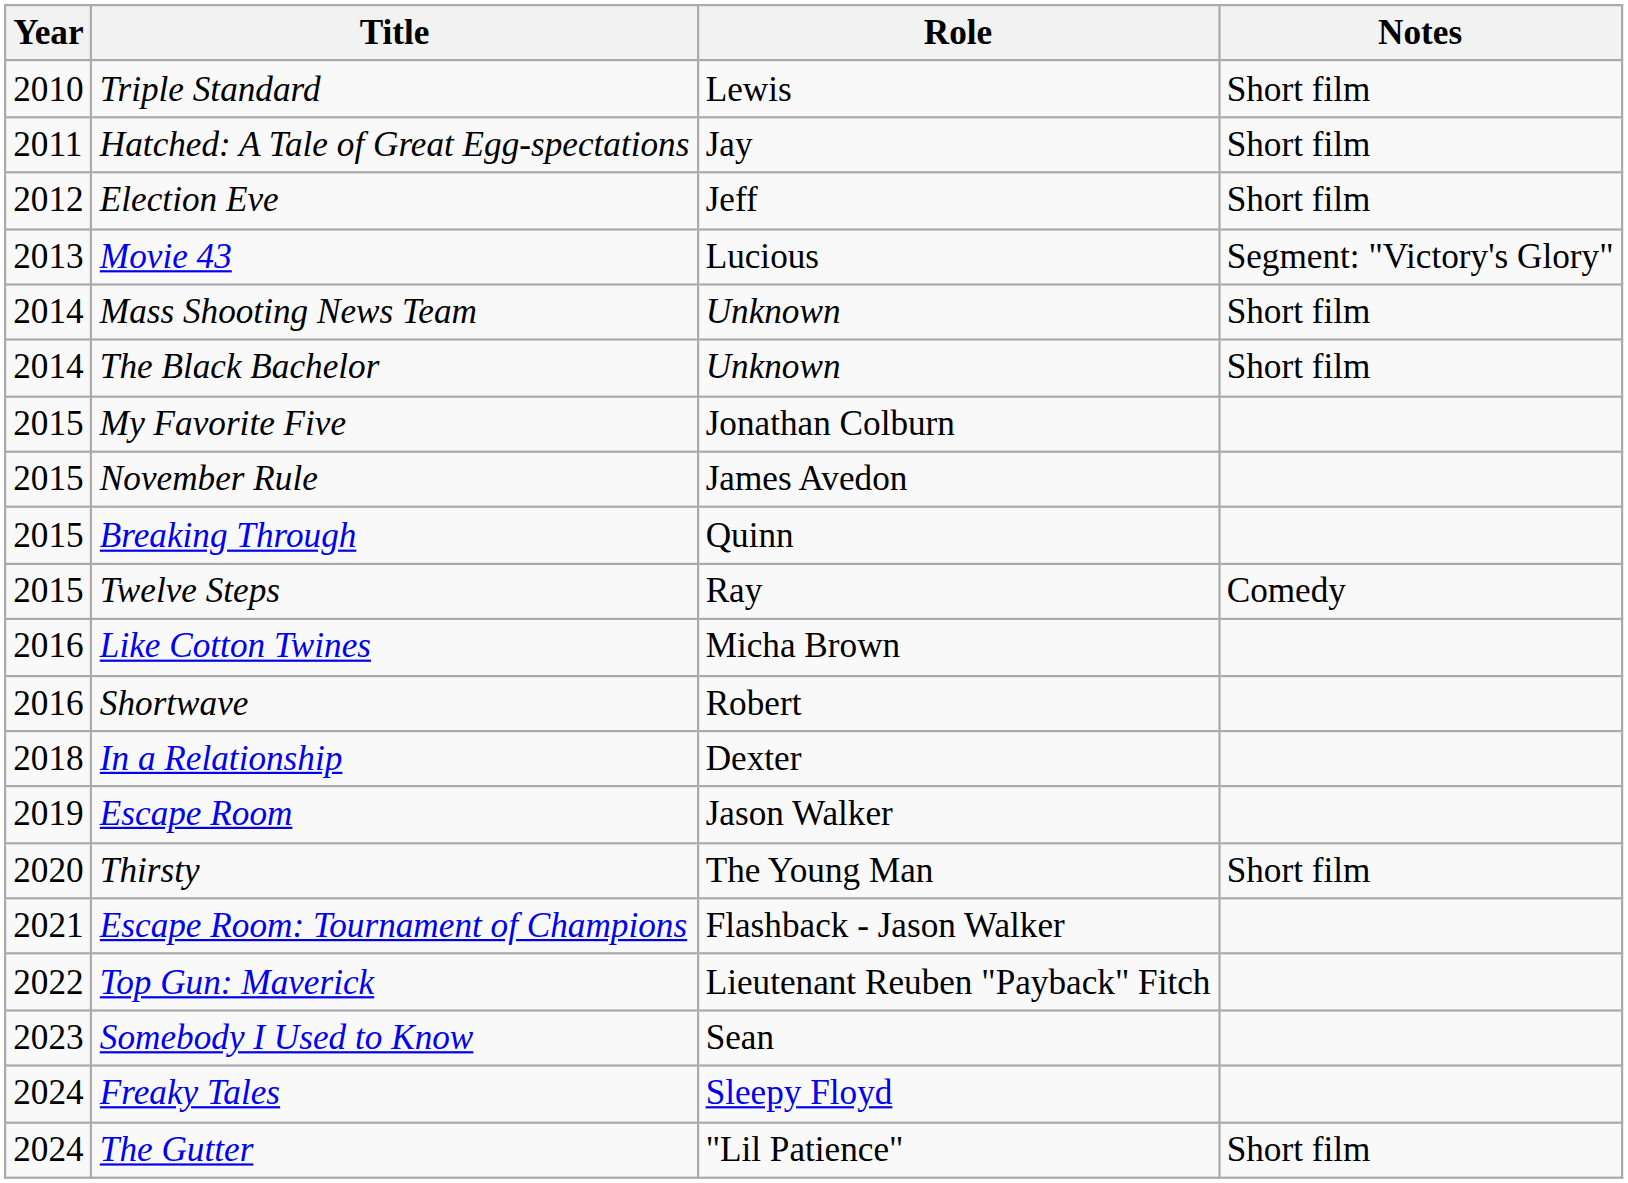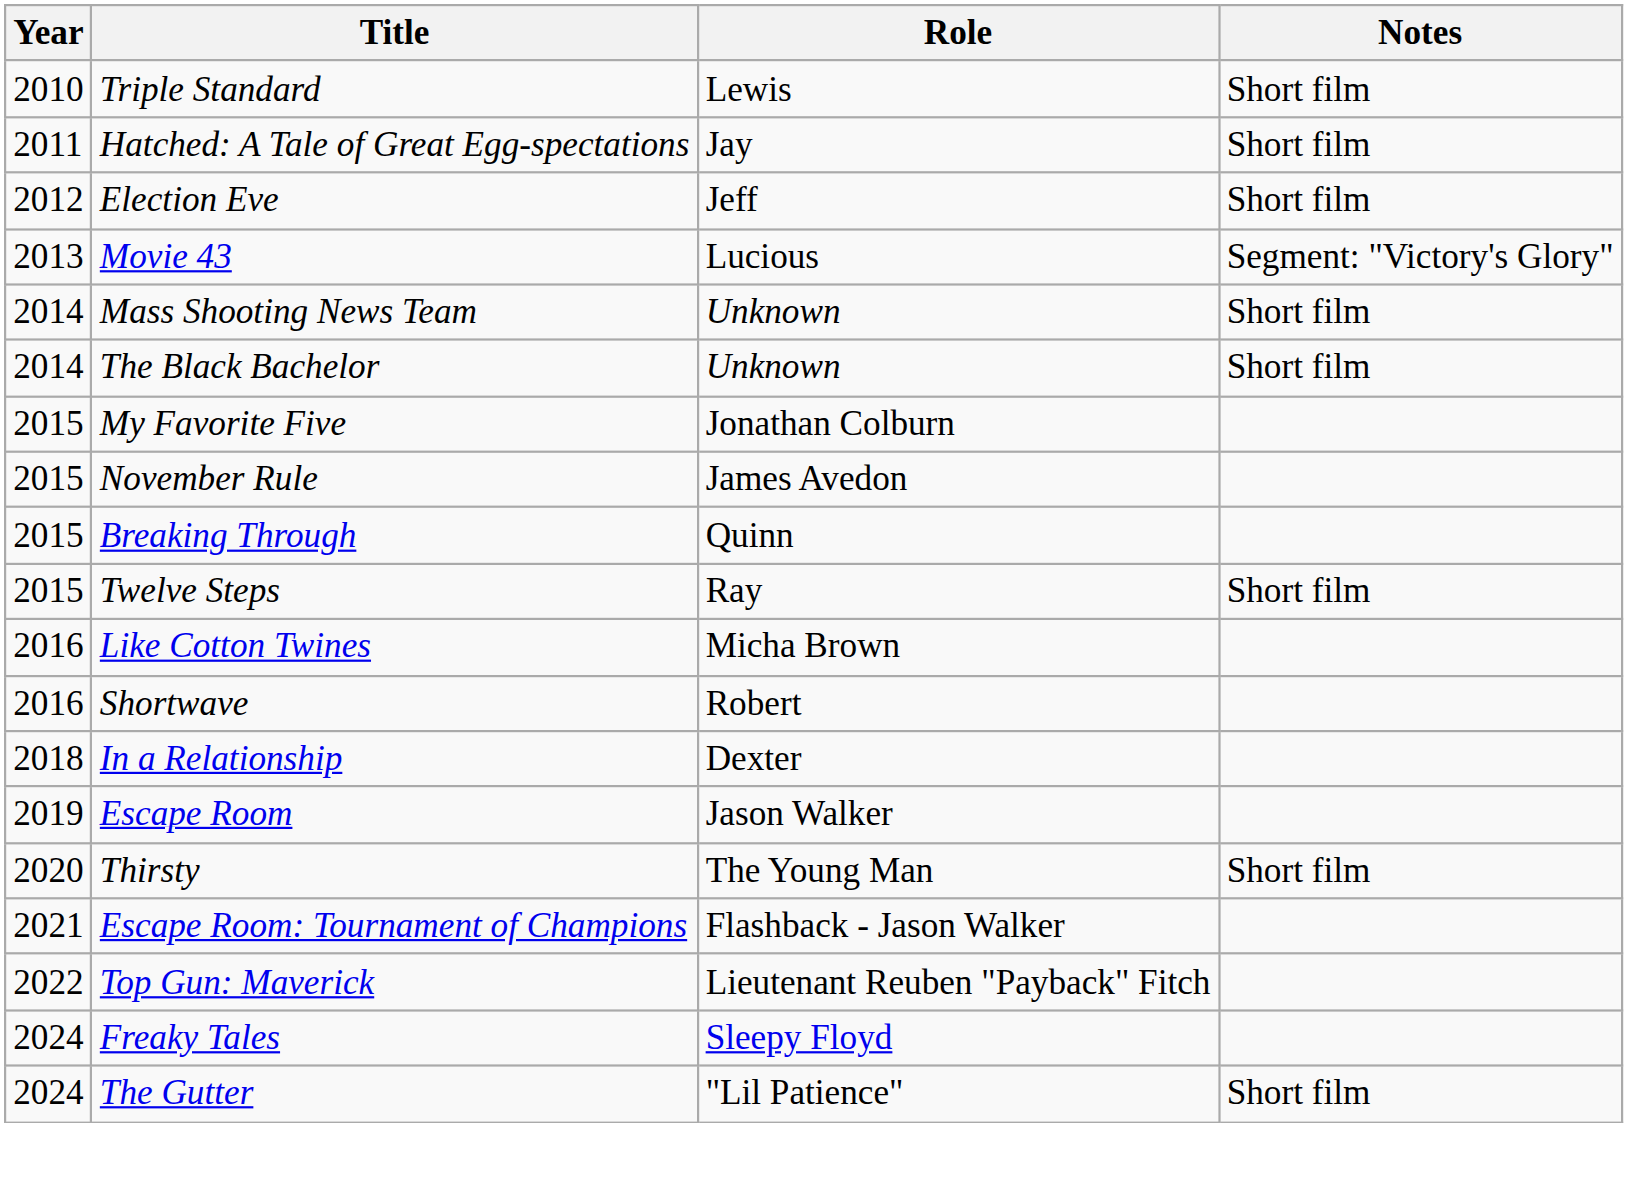 <table class="wikitable">
 <tr>
 <th>Year</th>
 <th>Title</th>
 <th>Role</th>
 <th>Notes</th>
 </tr>
 <tr>
 <td>2010</td>
 <td><em>Triple Standard</em></td>
 <td>Lewis</td>
 <td>Short film</td>
 </tr>
 <tr>
 <td>2011</td>
 <td><em>Hatched: A Tale of Great Egg-spectations</em></td>
 <td>Jay</td>
 <td>Short film</td>
 </tr>
 <tr>
 <td>2012</td>
 <td><em>Election Eve</em></td>
 <td>Jeff</td>
 <td>Short film</td>
 </tr>
 <tr>
 <td>2013</td>
 <td><em><a href='#'>Movie 43</a></em></td>
 <td>Lucious</td>
 <td>Segment: "Victory's Glory"</td>
 </tr>
 <tr>
 <td>2014</td>
 <td><em>Mass Shooting News Team</em></td>
 <td><em>Unknown</em></td>
 <td>Short film</td>
 </tr>
 <tr>
 <td>2014</td>
 <td><em>The Black Bachelor</em></td>
 <td><em>Unknown</em></td>
 <td>Short film</td>
 </tr>
 <tr>
 <td>2015</td>
 <td><em>My Favorite Five</em></td>
 <td>Jonathan Colburn</td>
 <td></td>
 </tr>
 <tr>
 <td>2015</td>
 <td><em>November Rule</em></td>
 <td>James Avedon</td>
 <td></td>
 </tr>
 <tr>
 <td>2015</td>
 <td><em><a href='#'>Breaking Through</a></em></td>
 <td>Quinn</td>
 <td></td>
 </tr>
 <tr>
 <td>2015</td>
 <td><em>Twelve Steps</em></td>
 <td>Ray</td>
-<td>Comedy</td>
+<td>Short film</td>
 </tr>
 <tr>
 <td>2016</td>
 <td><em><a href='#'>Like Cotton Twines</a></em></td>
 <td>Micha Brown</td>
 <td></td>
 </tr>
 <tr>
 <td>2016</td>
 <td><em>Shortwave</em></td>
 <td>Robert</td>
 <td></td>
 </tr>
 <tr>
 <td>2018</td>
 <td><em><a href='#'>In a Relationship</a></em></td>
 <td>Dexter</td>
 <td></td>
 </tr>
 <tr>
 <td>2019</td>
 <td><em><a href='#'>Escape Room</a></em></td>
 <td>Jason Walker</td>
 <td></td>
 </tr>
 <tr>
 <td>2020</td>
 <td><em>Thirsty</em></td>
 <td>The Young Man</td>
 <td>Short film</td>
 </tr>
 <tr>
 <td>2021</td>
 <td><em><a href='#'>Escape Room: Tournament of Champions</a></em></td>
 <td>Flashback - Jason Walker</td>
 <td></td>
 </tr>
 <tr>
 <td>2022</td>
 <td><em><a href='#'>Top Gun: Maverick</a></em></td>
 <td>Lieutenant Reuben "Payback" Fitch</td>
 <td></td>
 </tr>
 <tr>
-<td>2023</td>
-<td><em><a href='#'>Somebody I Used to Know</a></em></td>
-<td>Sean</td>
-<td></td>
-</tr>
-<tr>
 <td>2024</td>
 <td><em><a href='#'>Freaky Tales</a></em></td>
 <td><a href='#'>Sleepy Floyd</a></td>
 <td></td>
 </tr>
 <tr>
 <td>2024</td>
 <td><em><a href='#'>The Gutter</a></em></td>
 <td>"Lil Patience"</td>
 <td>Short film</td>
 </tr>
 </table>
